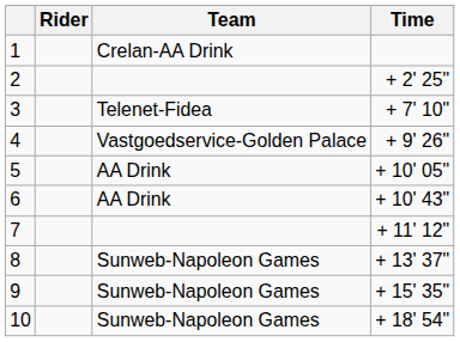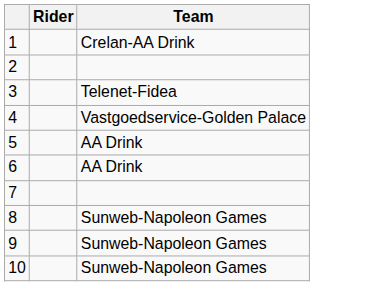 <table class="wikitable">
 <tr>
 <th></th>
 <th>Rider</th>
 <th>Team</th>
-<th>Time</th>
 </tr>
 <tr>
 <td>1</td>
 <td></td>
 <td>Crelan-AA Drink</td>
-<td align=right></td>
 </tr>
 <tr>
 <td>2</td>
 <td></td>
 <td></td>
-<td align=right>+ 2' 25"</td>
 </tr>
 <tr>
 <td>3</td>
 <td></td>
 <td>Telenet-Fidea</td>
-<td align=right>+ 7' 10"</td>
 </tr>
 <tr>
 <td>4</td>
 <td></td>
 <td>Vastgoedservice-Golden Palace</td>
-<td align=right>+ 9' 26"</td>
 </tr>
 <tr>
 <td>5</td>
 <td></td>
 <td>AA Drink</td>
-<td align=right>+ 10' 05"</td>
 </tr>
 <tr>
 <td>6</td>
 <td></td>
 <td>AA Drink</td>
-<td align=right>+ 10' 43"</td>
 </tr>
 <tr>
 <td>7</td>
 <td></td>
 <td></td>
-<td align=right>+ 11' 12"</td>
 </tr>
 <tr>
 <td>8</td>
 <td></td>
 <td>Sunweb-Napoleon Games</td>
-<td align=right>+ 13' 37"</td>
 </tr>
 <tr>
 <td>9</td>
 <td></td>
 <td>Sunweb-Napoleon Games</td>
-<td align=right>+ 15' 35"</td>
 </tr>
 <tr>
 <td>10</td>
 <td></td>
 <td>Sunweb-Napoleon Games</td>
-<td align=right>+ 18' 54"</td>
 </tr>
 </table>
